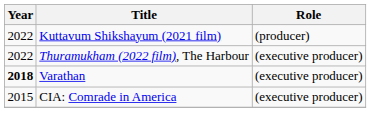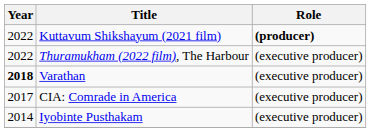 <table class="wikitable">
 <tr>
 <th>Year</th>
 <th>Title</th>
 <th>Role</th>
 </tr>
 <tr>
 <td>2022</td>
 <td><a href='#'>Kuttavum Shikshayum (2021 film)</a></td>
-<td>(producer)</td>
+<td><strong>(producer)</strong></td>
 </tr>
 <tr>
 <td>2022</td>
 <td><em><a href='#'>Thuramukham (2022 film)</a></em>, The Harbour</td>
 <td>(executive producer)</td>
 </tr>
 <tr>
 <td><strong>2018</strong></td>
 <td><a href='#'>Varathan</a></td>
 <td>(executive producer)</td>
 </tr>
 <tr>
-<td>2015</td>
+<td>2017</td>
 <td>CIA: <a href='#'>Comrade in America</a></td>
+<td>(executive producer)</td>
+</tr>
+<tr>
+<td>2014</td>
+<td><a href='#'>Iyobinte Pusthakam</a></td>
 <td>(executive producer)</td>
 </tr>
 <tr>
 </tr>
 </table>
